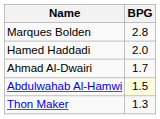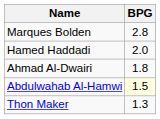 <table class="wikitable">
 <tr>
 <th>Name</th>
 <th>BPG</th>
 </tr>
 <tr>
 <td> Marques Bolden</td>
 <td align=center>2.8</td>
 </tr>
 <tr>
 <td> Hamed Haddadi</td>
 <td align=center>2.0</td>
 </tr>
 <tr>
 <td> Ahmad Al-Dwairi</td>
-<td align=center>1.7</td>
+<td align=center>1.8</td>
 </tr>
 <tr>
 <td> <a href='#'>Abdulwahab Al-Hamwi</a></td>
 <td align=center style="background: lightyellow;">1.5</td>
 </tr>
 <tr>
 <td> <a href='#'>Thon Maker</a></td>
 <td align=center>1.3</td>
 </tr>
 </table>
